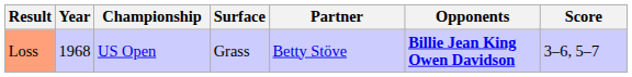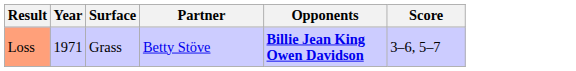 <table class="sortable wikitable">
 <tr>
 <th>Result</th>
 <th style="width:30px">Year</th>
-<th style="width:110px">Championship</th>
 <th style="width:50px">Surface</th>
 <th style="width:130px">Partner</th>
 <th style="width:130px">Opponents</th>
 <th style="width:80px"  class="unsortable">Score</th>
 </tr>
 <tr style="background:#ccccff;">
 <td style="background:#ffa07a;">Loss</td>
-<td>1968</td>
-<td><a href='#'>US Open</a></td>
+<td>1971</td>
 <td>Grass</td>
 <td> <a href='#'>Betty Stöve</a></td>
 <td><strong> <a href='#'>Billie Jean King</a><br> <a href='#'>Owen Davidson</a></strong></td>
 <td>3–6, 5–7</td>
 </tr>
 </table>
